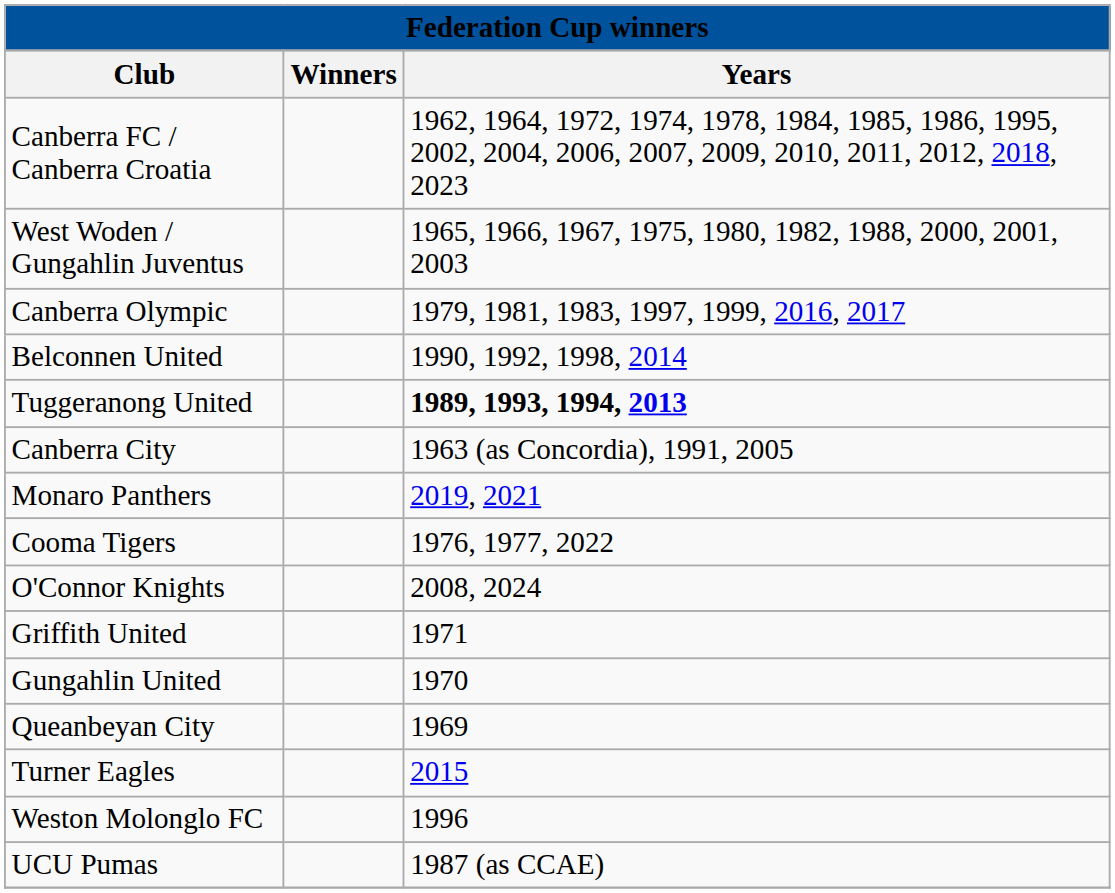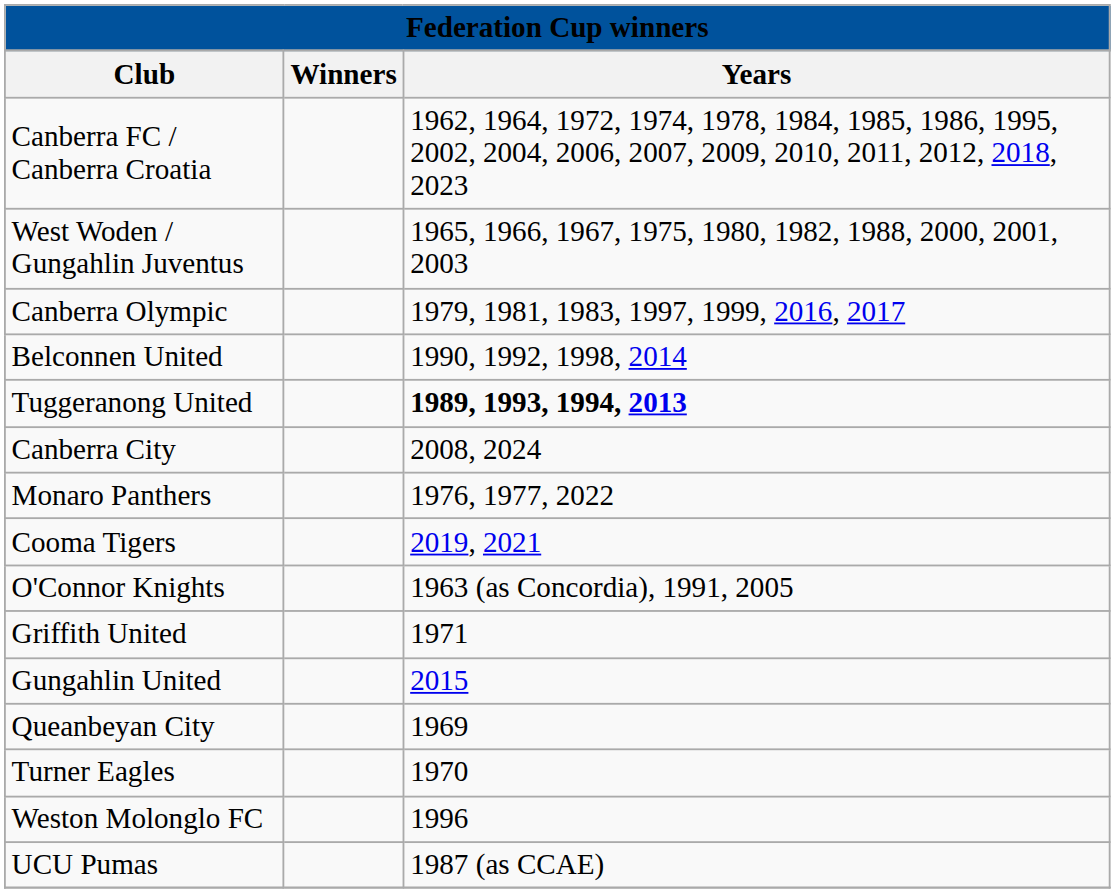 <table class="wikitable sortable">
 <tr>
 <th style="background:#00529c;" colspan="7"><span>Federation Cup winners</span></th>
 </tr>
 <tr>
 </tr>
 <tr>
 <th>Club</th>
 <th>Winners</th>
 <th>Years</th>
 </tr>
 <tr>
 <td>Canberra FC / Canberra Croatia</td>
 <td></td>
 <td>1962, 1964, 1972, 1974, 1978, 1984, 1985, 1986, 1995, 2002, 2004, 2006, 2007, 2009, 2010, 2011, 2012, <a href='#'>2018</a>, 2023</td>
 </tr>
 <tr>
 <td>West Woden / Gungahlin Juventus</td>
 <td></td>
 <td>1965, 1966, 1967, 1975, 1980, 1982, 1988, 2000, 2001, 2003</td>
 </tr>
 <tr>
 <td>Canberra Olympic</td>
 <td></td>
 <td>1979, 1981, 1983, 1997, 1999, <a href='#'>2016</a>, <a href='#'>2017</a></td>
 </tr>
 <tr>
 <td>Belconnen United</td>
 <td></td>
 <td>1990, 1992, 1998, <a href='#'>2014</a></td>
 </tr>
 <tr>
 <td>Tuggeranong United</td>
 <td></td>
 <td><strong>1989, 1993, 1994, <a href='#'>2013</a></strong></td>
 </tr>
 <tr>
 <td>Canberra City</td>
 <td></td>
-<td>1963 (as Concordia), 1991, 2005</td>
+<td>2008, 2024</td>
 </tr>
 <tr>
 <td>Monaro Panthers</td>
 <td></td>
-<td><a href='#'>2019</a>, <a href='#'>2021</a></td>
+<td>1976, 1977, 2022</td>
 </tr>
 <tr>
 <td>Cooma Tigers</td>
 <td></td>
-<td>1976, 1977, 2022</td>
+<td><a href='#'>2019</a>, <a href='#'>2021</a></td>
 </tr>
 <tr>
 <td>O'Connor Knights</td>
 <td></td>
-<td>2008, 2024</td>
+<td>1963 (as Concordia), 1991, 2005</td>
 </tr>
 <tr>
 <td>Griffith United</td>
 <td></td>
 <td>1971</td>
 </tr>
 <tr>
 <td>Gungahlin United</td>
 <td></td>
-<td>1970</td>
+<td><a href='#'>2015</a></td>
 </tr>
 <tr>
 <td>Queanbeyan City</td>
 <td></td>
 <td>1969</td>
 </tr>
 <tr>
 <td>Turner Eagles</td>
 <td></td>
-<td><a href='#'>2015</a></td>
+<td>1970</td>
 </tr>
 <tr>
 <td>Weston Molonglo FC</td>
 <td></td>
 <td>1996</td>
 </tr>
 <tr>
 <td>UCU Pumas</td>
 <td></td>
 <td>1987 (as CCAE)</td>
 </tr>
 <tr>
 </tr>
 </table>
